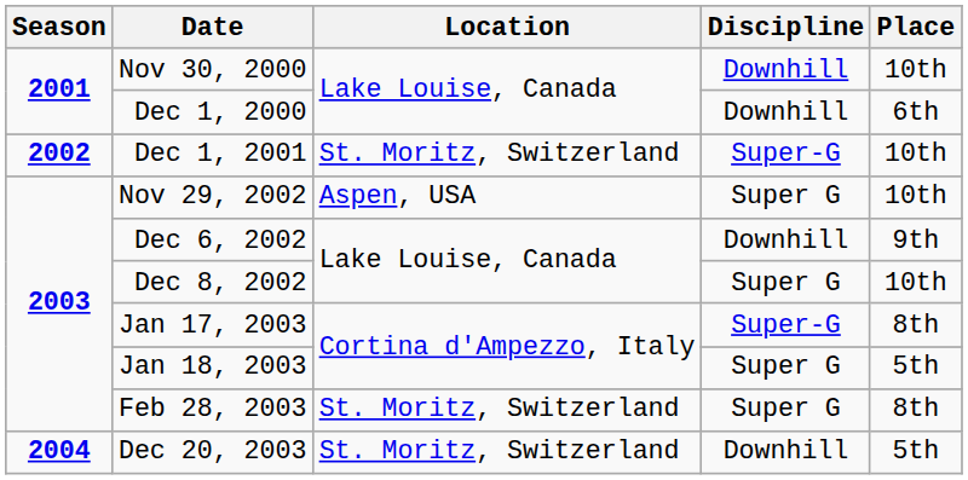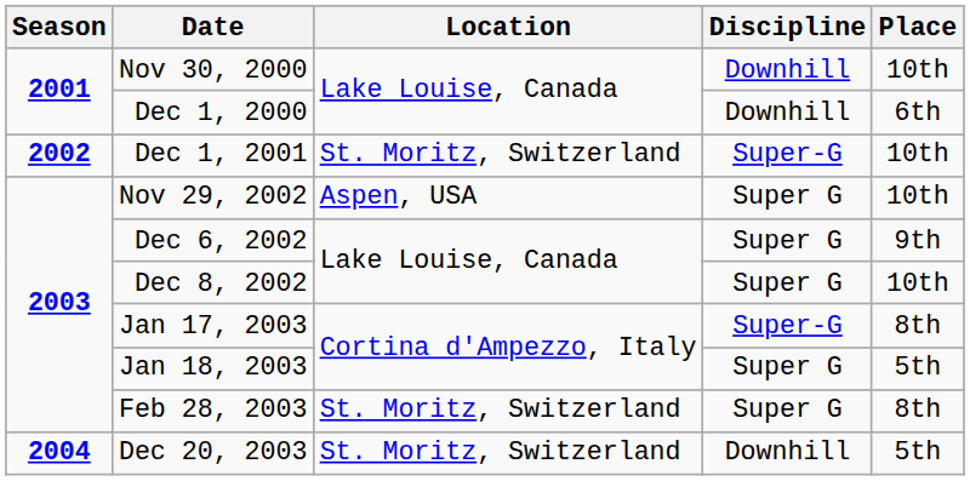 <table class="wikitable">
 <tr>
 <th>Season</th>
 <th>Date</th>
 <th>Location</th>
 <th>Discipline</th>
 <th>Place</th>
 </tr>
 <tr>
 <td rowspan=2 align=center><strong><a href='#'>2001</a></strong></td>
 <td align=right>Nov 30, 2000</td>
 <td rowspan=2><a href='#'>Lake Louise</a>, Canada</td>
 <td align=center><a href='#'>Downhill</a></td>
 <td align=center>10th</td>
 </tr>
 <tr>
 <td align=right>Dec 1, 2000</td>
 <td align=center>Downhill</td>
 <td align=center>6th</td>
 </tr>
 <tr>
 <td align=center><strong><a href='#'>2002</a></strong></td>
 <td align=right>Dec 1, 2001</td>
 <td><a href='#'>St. Moritz</a>, Switzerland</td>
 <td align=center><a href='#'>Super-G</a></td>
 <td align=center>10th</td>
 </tr>
 <tr>
 <td align=center rowspan=6><strong><a href='#'>2003</a></strong></td>
 <td align=right>Nov 29, 2002</td>
 <td><a href='#'>Aspen</a>, USA</td>
 <td align=center>Super G</td>
 <td align=center>10th</td>
 </tr>
 <tr>
 <td align=right>Dec 6, 2002</td>
 <td rowspan=2>Lake Louise, Canada</td>
-<td align=center>Downhill</td>
+<td align=center>Super G</td>
 <td align=center>9th</td>
 </tr>
 <tr>
 <td align=right>Dec 8, 2002</td>
 <td align=center>Super G</td>
 <td align=center>10th</td>
 </tr>
 <tr>
 <td align=right>Jan 17, 2003</td>
 <td rowspan=2><a href='#'>Cortina d'Ampezzo</a>, Italy</td>
 <td align=center><a href='#'>Super-G</a></td>
 <td align=center>8th</td>
 </tr>
 <tr>
 <td align=right>Jan 18, 2003</td>
 <td align=center>Super G</td>
 <td align=center>5th</td>
 </tr>
 <tr>
 <td align=right>Feb 28, 2003</td>
 <td><a href='#'>St. Moritz</a>, Switzerland</td>
 <td align=center>Super G</td>
 <td align=center>8th</td>
 </tr>
 <tr>
 <td align=center><strong><a href='#'>2004</a></strong></td>
 <td align=right>Dec 20, 2003</td>
 <td><a href='#'>St. Moritz</a>, Switzerland</td>
 <td align=center>Downhill</td>
 <td align=center>5th</td>
 </tr>
 </table>
